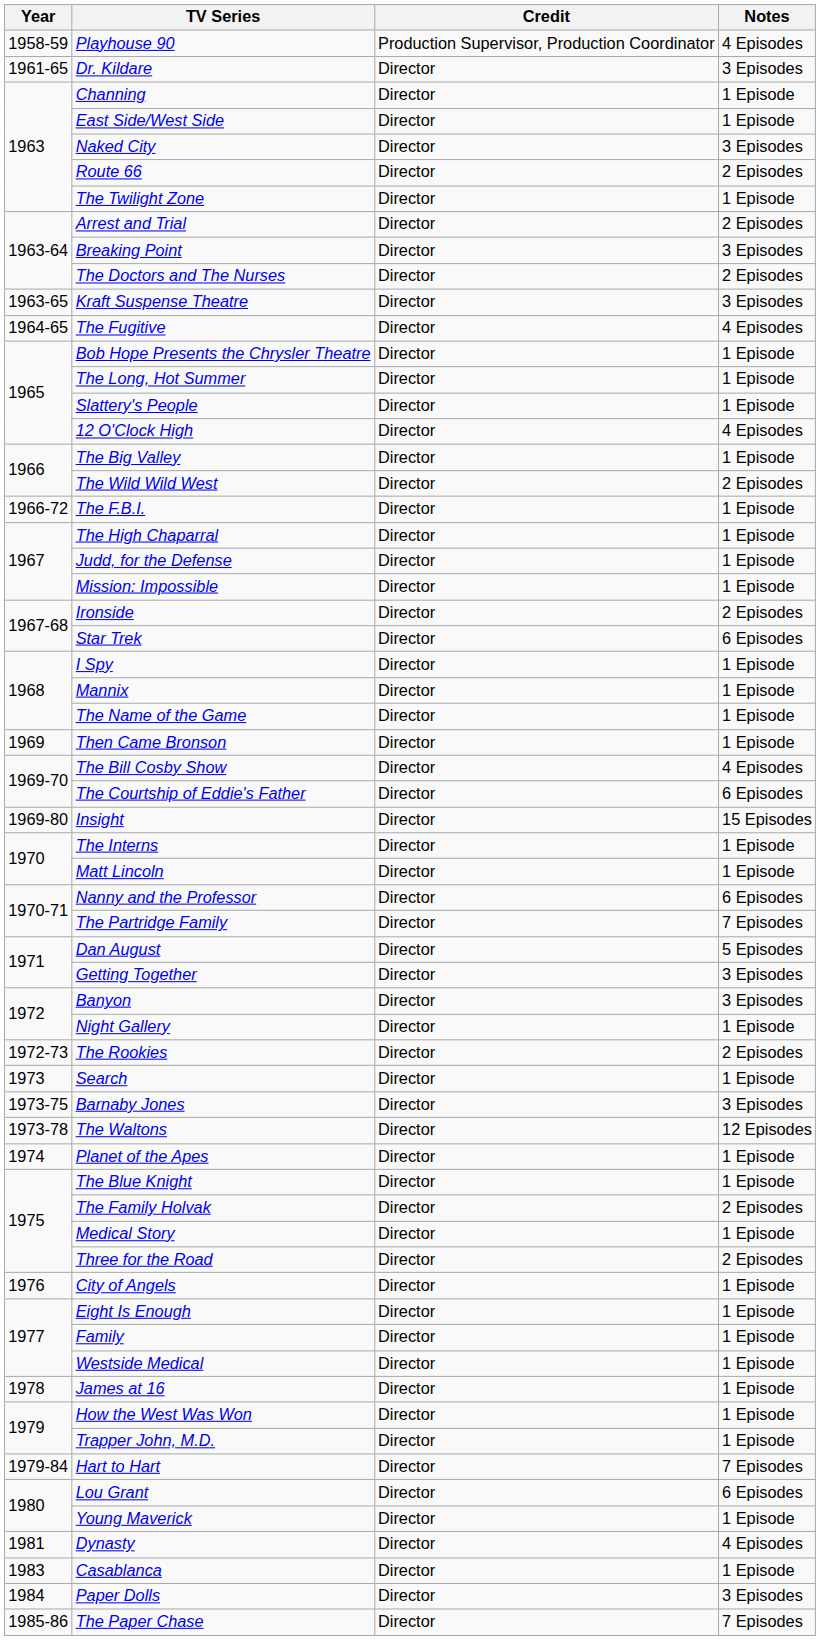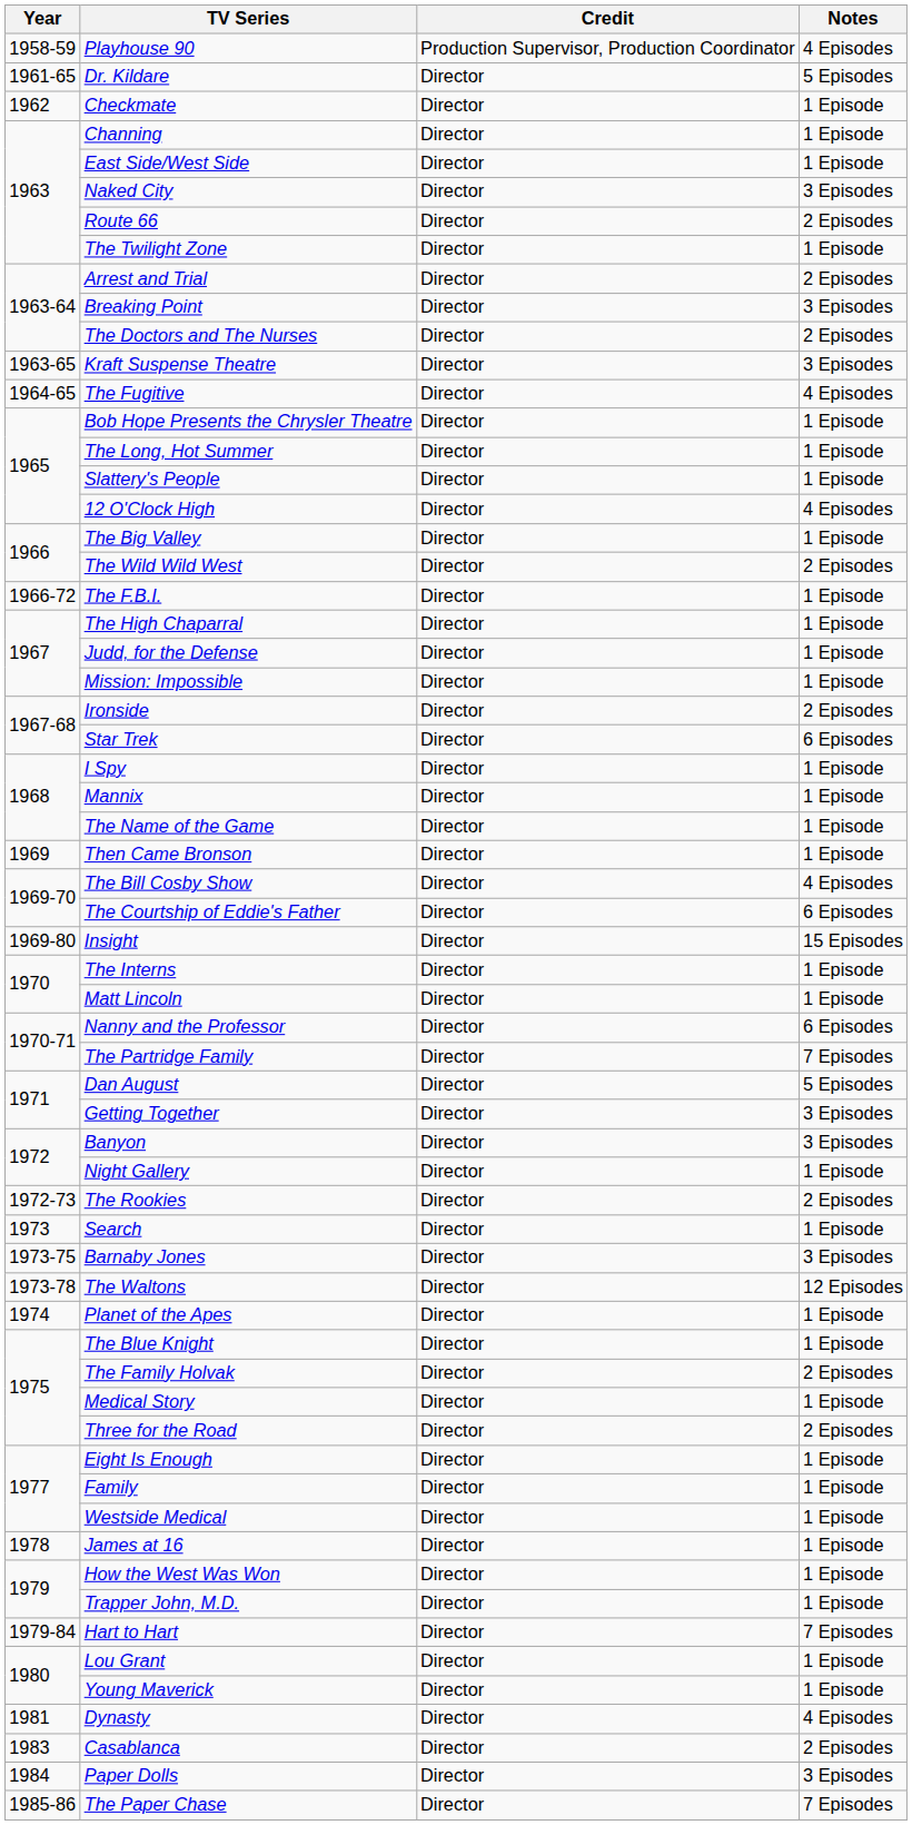 <table class="wikitable">
 <tr>
 <th>Year</th>
 <th>TV Series</th>
 <th>Credit</th>
 <th>Notes</th>
 </tr>
 <tr>
 <td>1958-59</td>
 <td><em><a href='#'>Playhouse 90</a></em></td>
 <td>Production Supervisor, Production Coordinator</td>
 <td>4 Episodes</td>
 </tr>
 <tr>
 <td>1961-65</td>
 <td><em><a href='#'>Dr. Kildare</a></em></td>
 <td>Director</td>
-<td>3 Episodes</td>
+<td>5 Episodes</td>
+</tr>
+<tr>
+<td>1962</td>
+<td><em><a href='#'>Checkmate</a></em></td>
+<td>Director</td>
+<td>1 Episode</td>
 </tr>
 <tr>
 <td rowspan=5>1963</td>
 <td><em><a href='#'>Channing</a></em></td>
 <td>Director</td>
 <td>1 Episode</td>
 </tr>
 <tr>
 <td><em><a href='#'>East Side/West Side</a></em></td>
 <td>Director</td>
 <td>1 Episode</td>
 </tr>
 <tr>
 <td><em><a href='#'>Naked City</a></em></td>
 <td>Director</td>
 <td>3 Episodes</td>
 </tr>
 <tr>
 <td><em><a href='#'>Route 66</a></em></td>
 <td>Director</td>
 <td>2 Episodes</td>
 </tr>
 <tr>
 <td><em><a href='#'>The Twilight Zone</a></em></td>
 <td>Director</td>
 <td>1 Episode</td>
 </tr>
 <tr>
 <td rowspan=3>1963-64</td>
 <td><em><a href='#'>Arrest and Trial</a></em></td>
 <td>Director</td>
 <td>2 Episodes</td>
 </tr>
 <tr>
 <td><em><a href='#'>Breaking Point</a></em></td>
 <td>Director</td>
 <td>3 Episodes</td>
 </tr>
 <tr>
 <td><em><a href='#'>The Doctors and The Nurses</a></em></td>
 <td>Director</td>
 <td>2 Episodes</td>
 </tr>
 <tr>
 <td>1963-65</td>
 <td><em><a href='#'>Kraft Suspense Theatre</a></em></td>
 <td>Director</td>
 <td>3 Episodes</td>
 </tr>
 <tr>
 <td>1964-65</td>
 <td><em><a href='#'>The Fugitive</a></em></td>
 <td>Director</td>
 <td>4 Episodes</td>
 </tr>
 <tr>
 <td rowspan=4>1965</td>
 <td><em><a href='#'>Bob Hope Presents the Chrysler Theatre</a></em></td>
 <td>Director</td>
 <td>1 Episode</td>
 </tr>
 <tr>
 <td><em><a href='#'>The Long, Hot Summer</a></em></td>
 <td>Director</td>
 <td>1 Episode</td>
 </tr>
 <tr>
 <td><em><a href='#'>Slattery's People</a></em></td>
 <td>Director</td>
 <td>1 Episode</td>
 </tr>
 <tr>
 <td><em><a href='#'>12 O'Clock High</a></em></td>
 <td>Director</td>
 <td>4 Episodes</td>
 </tr>
 <tr>
 <td rowspan=2>1966</td>
 <td><em><a href='#'>The Big Valley</a></em></td>
 <td>Director</td>
 <td>1 Episode</td>
 </tr>
 <tr>
 <td><em><a href='#'>The Wild Wild West</a></em></td>
 <td>Director</td>
 <td>2 Episodes</td>
 </tr>
 <tr>
 <td>1966-72</td>
 <td><em><a href='#'>The F.B.I.</a></em></td>
 <td>Director</td>
 <td>1 Episode</td>
 </tr>
 <tr>
 <td rowspan=3>1967</td>
 <td><em><a href='#'>The High Chaparral</a></em></td>
 <td>Director</td>
 <td>1 Episode</td>
 </tr>
 <tr>
 <td><em><a href='#'>Judd, for the Defense</a></em></td>
 <td>Director</td>
 <td>1 Episode</td>
 </tr>
 <tr>
 <td><em><a href='#'>Mission: Impossible</a></em></td>
 <td>Director</td>
 <td>1 Episode</td>
 </tr>
 <tr>
 <td rowspan=2>1967-68</td>
 <td><em><a href='#'>Ironside</a></em></td>
 <td>Director</td>
 <td>2 Episodes</td>
 </tr>
 <tr>
 <td><em><a href='#'>Star Trek</a></em></td>
 <td>Director</td>
 <td>6 Episodes</td>
 </tr>
 <tr>
 <td rowspan=3>1968</td>
 <td><em><a href='#'>I Spy</a></em></td>
 <td>Director</td>
 <td>1 Episode</td>
 </tr>
 <tr>
 <td><em><a href='#'>Mannix</a></em></td>
 <td>Director</td>
 <td>1 Episode</td>
 </tr>
 <tr>
 <td><em><a href='#'>The Name of the Game</a></em></td>
 <td>Director</td>
 <td>1 Episode</td>
 </tr>
 <tr>
 <td>1969</td>
 <td><em><a href='#'>Then Came Bronson</a></em></td>
 <td>Director</td>
 <td>1 Episode</td>
 </tr>
 <tr>
 <td rowspan=2>1969-70</td>
 <td><em><a href='#'>The Bill Cosby Show</a></em></td>
 <td>Director</td>
 <td>4 Episodes</td>
 </tr>
 <tr>
 <td><em><a href='#'>The Courtship of Eddie's Father</a></em></td>
 <td>Director</td>
 <td>6 Episodes</td>
 </tr>
 <tr>
 <td>1969-80</td>
 <td><em><a href='#'>Insight</a></em></td>
 <td>Director</td>
 <td>15 Episodes</td>
 </tr>
 <tr>
 <td rowspan=2>1970</td>
 <td><em><a href='#'>The Interns</a></em></td>
 <td>Director</td>
 <td>1 Episode</td>
 </tr>
 <tr>
 <td><em><a href='#'>Matt Lincoln</a></em></td>
 <td>Director</td>
 <td>1 Episode</td>
 </tr>
 <tr>
 <td rowspan=2>1970-71</td>
 <td><em><a href='#'>Nanny and the Professor</a></em></td>
 <td>Director</td>
 <td>6 Episodes</td>
 </tr>
 <tr>
 <td><em><a href='#'>The Partridge Family</a></em></td>
 <td>Director</td>
 <td>7 Episodes</td>
 </tr>
 <tr>
 <td rowspan=2>1971</td>
 <td><em><a href='#'>Dan August</a></em></td>
 <td>Director</td>
 <td>5 Episodes</td>
 </tr>
 <tr>
 <td><em><a href='#'>Getting Together</a></em></td>
 <td>Director</td>
 <td>3 Episodes</td>
 </tr>
 <tr>
 <td rowspan=2>1972</td>
 <td><em><a href='#'>Banyon</a></em></td>
 <td>Director</td>
 <td>3 Episodes</td>
 </tr>
 <tr>
 <td><em><a href='#'>Night Gallery</a></em></td>
 <td>Director</td>
 <td>1 Episode</td>
 </tr>
 <tr>
 <td>1972-73</td>
 <td><em><a href='#'>The Rookies</a></em></td>
 <td>Director</td>
 <td>2 Episodes</td>
 </tr>
 <tr>
 <td>1973</td>
 <td><em><a href='#'>Search</a></em></td>
 <td>Director</td>
 <td>1 Episode</td>
 </tr>
 <tr>
 <td>1973-75</td>
 <td><em><a href='#'>Barnaby Jones</a></em></td>
 <td>Director</td>
 <td>3 Episodes</td>
 </tr>
 <tr>
 <td>1973-78</td>
 <td><em><a href='#'>The Waltons</a></em></td>
 <td>Director</td>
 <td>12 Episodes</td>
 </tr>
 <tr>
 <td>1974</td>
 <td><em><a href='#'>Planet of the Apes</a></em></td>
 <td>Director</td>
 <td>1 Episode</td>
 </tr>
 <tr>
 <td rowspan=4>1975</td>
 <td><em><a href='#'>The Blue Knight</a></em></td>
 <td>Director</td>
 <td>1 Episode</td>
 </tr>
 <tr>
 <td><em><a href='#'>The Family Holvak</a></em></td>
 <td>Director</td>
 <td>2 Episodes</td>
 </tr>
 <tr>
 <td><em><a href='#'>Medical Story</a></em></td>
 <td>Director</td>
 <td>1 Episode</td>
 </tr>
 <tr>
 <td><em><a href='#'>Three for the Road</a></em></td>
 <td>Director</td>
 <td>2 Episodes</td>
 </tr>
 <tr>
-<td>1976</td>
-<td><em><a href='#'>City of Angels</a></em></td>
-<td>Director</td>
-<td>1 Episode</td>
-</tr>
-<tr>
 <td rowspan=3>1977</td>
 <td><em><a href='#'>Eight Is Enough</a></em></td>
 <td>Director</td>
 <td>1 Episode</td>
 </tr>
 <tr>
 <td><em><a href='#'>Family</a></em></td>
 <td>Director</td>
 <td>1 Episode</td>
 </tr>
 <tr>
 <td><em><a href='#'>Westside Medical</a></em></td>
 <td>Director</td>
 <td>1 Episode</td>
 </tr>
 <tr>
 <td>1978</td>
 <td><em><a href='#'>James at 16</a></em></td>
 <td>Director</td>
 <td>1 Episode</td>
 </tr>
 <tr>
 <td rowspan=2>1979</td>
 <td><em><a href='#'>How the West Was Won</a></em></td>
 <td>Director</td>
 <td>1 Episode</td>
 </tr>
 <tr>
 <td><em><a href='#'>Trapper John, M.D.</a></em></td>
 <td>Director</td>
 <td>1 Episode</td>
 </tr>
 <tr>
 <td>1979-84</td>
 <td><em><a href='#'>Hart to Hart</a></em></td>
 <td>Director</td>
 <td>7 Episodes</td>
 </tr>
 <tr>
 <td rowspan=2>1980</td>
 <td><em><a href='#'>Lou Grant</a></em></td>
 <td>Director</td>
-<td>6 Episodes</td>
+<td>1 Episode</td>
 </tr>
 <tr>
 <td><em><a href='#'>Young Maverick</a></em></td>
 <td>Director</td>
 <td>1 Episode</td>
 </tr>
 <tr>
 <td>1981</td>
 <td><em><a href='#'>Dynasty</a></em></td>
 <td>Director</td>
 <td>4 Episodes</td>
 </tr>
 <tr>
 <td>1983</td>
 <td><em><a href='#'>Casablanca</a></em></td>
 <td>Director</td>
-<td>1 Episode</td>
+<td>2 Episodes</td>
 </tr>
 <tr>
 <td>1984</td>
 <td><em><a href='#'>Paper Dolls</a></em></td>
 <td>Director</td>
 <td>3 Episodes</td>
 </tr>
 <tr>
 <td>1985-86</td>
 <td><em><a href='#'>The Paper Chase</a></em></td>
 <td>Director</td>
 <td>7 Episodes</td>
 </tr>
 <tr>
 </tr>
 </table>
